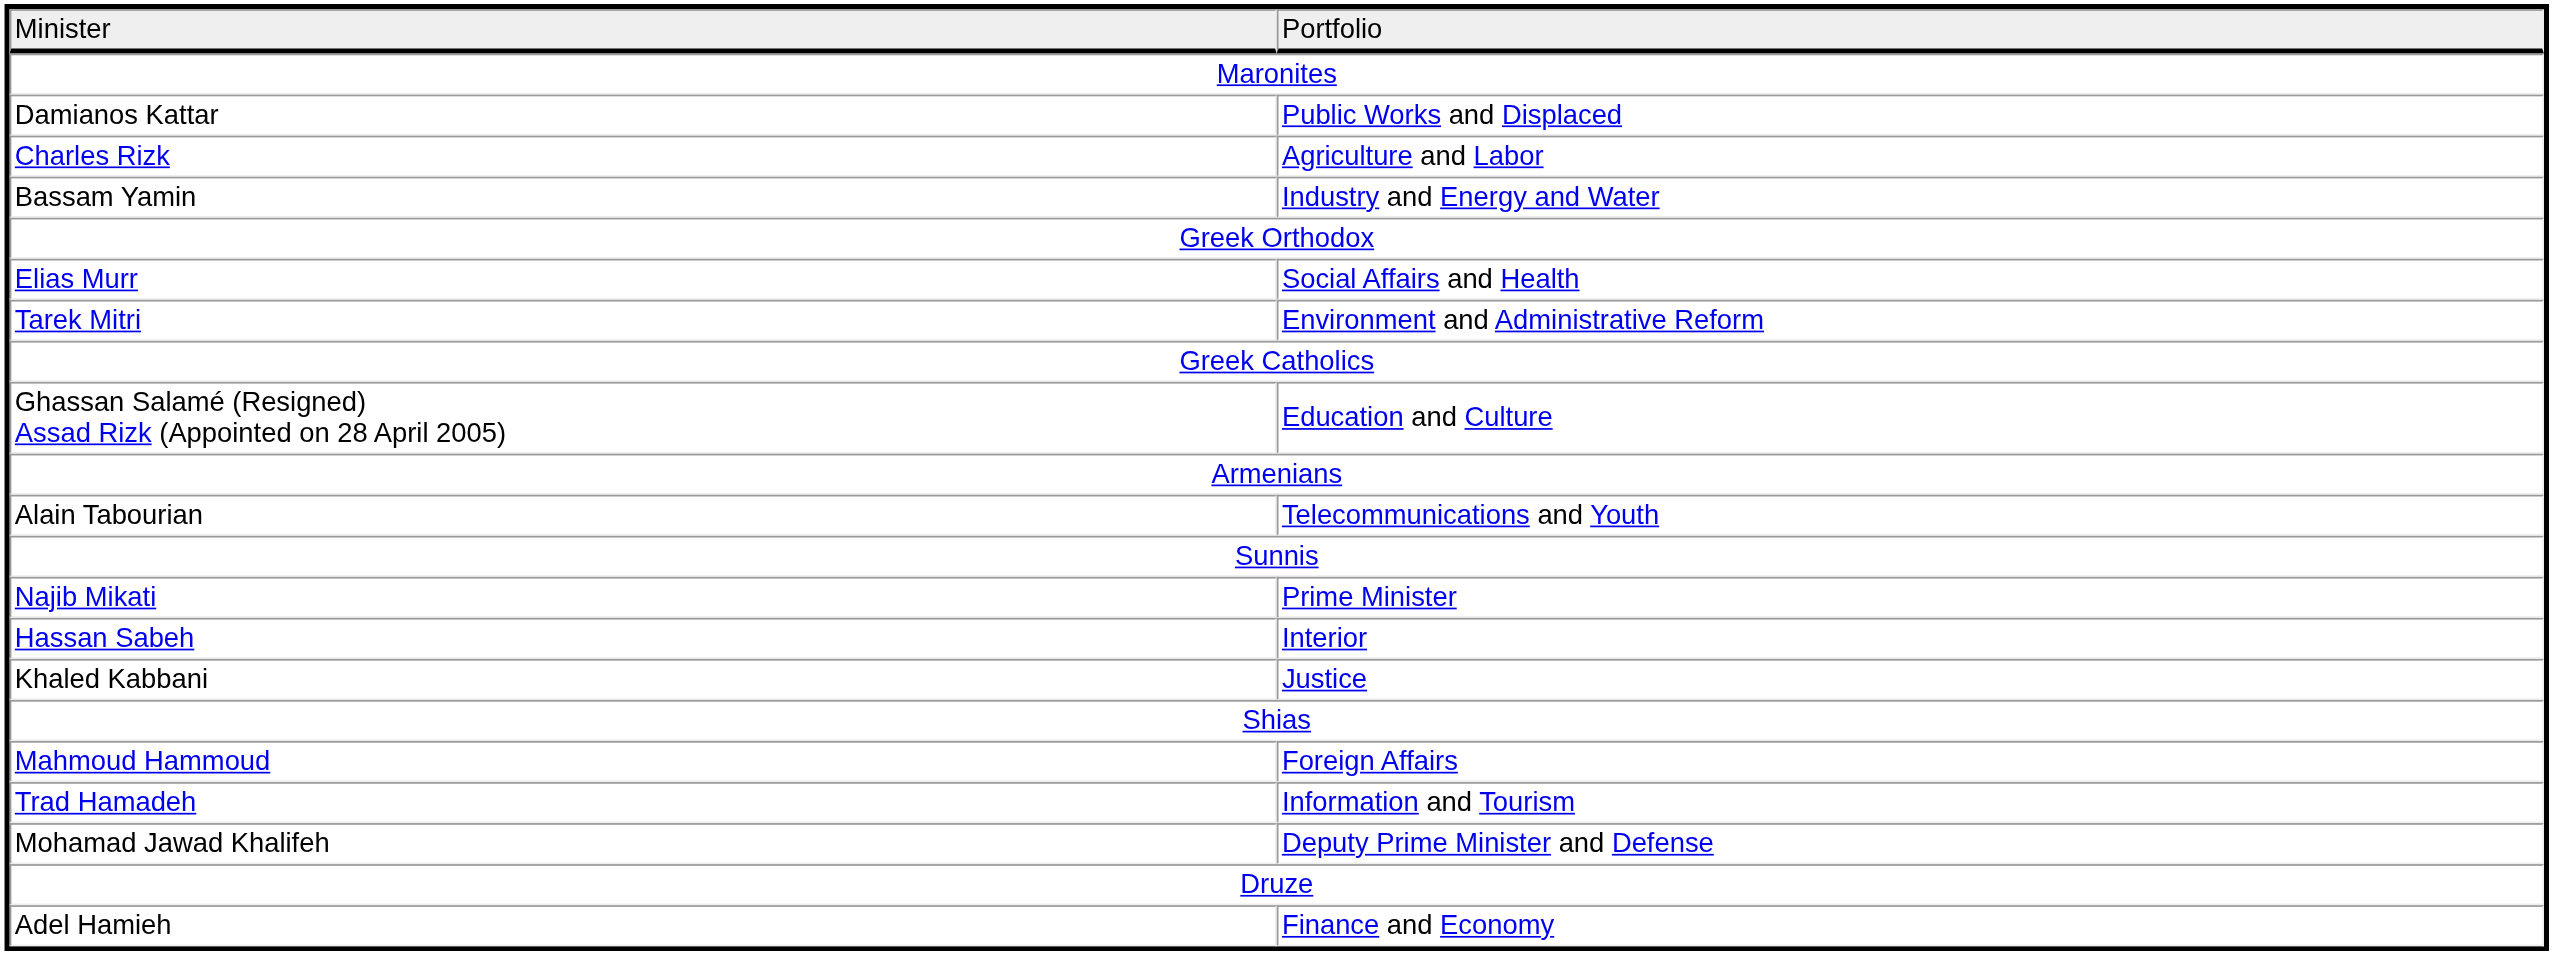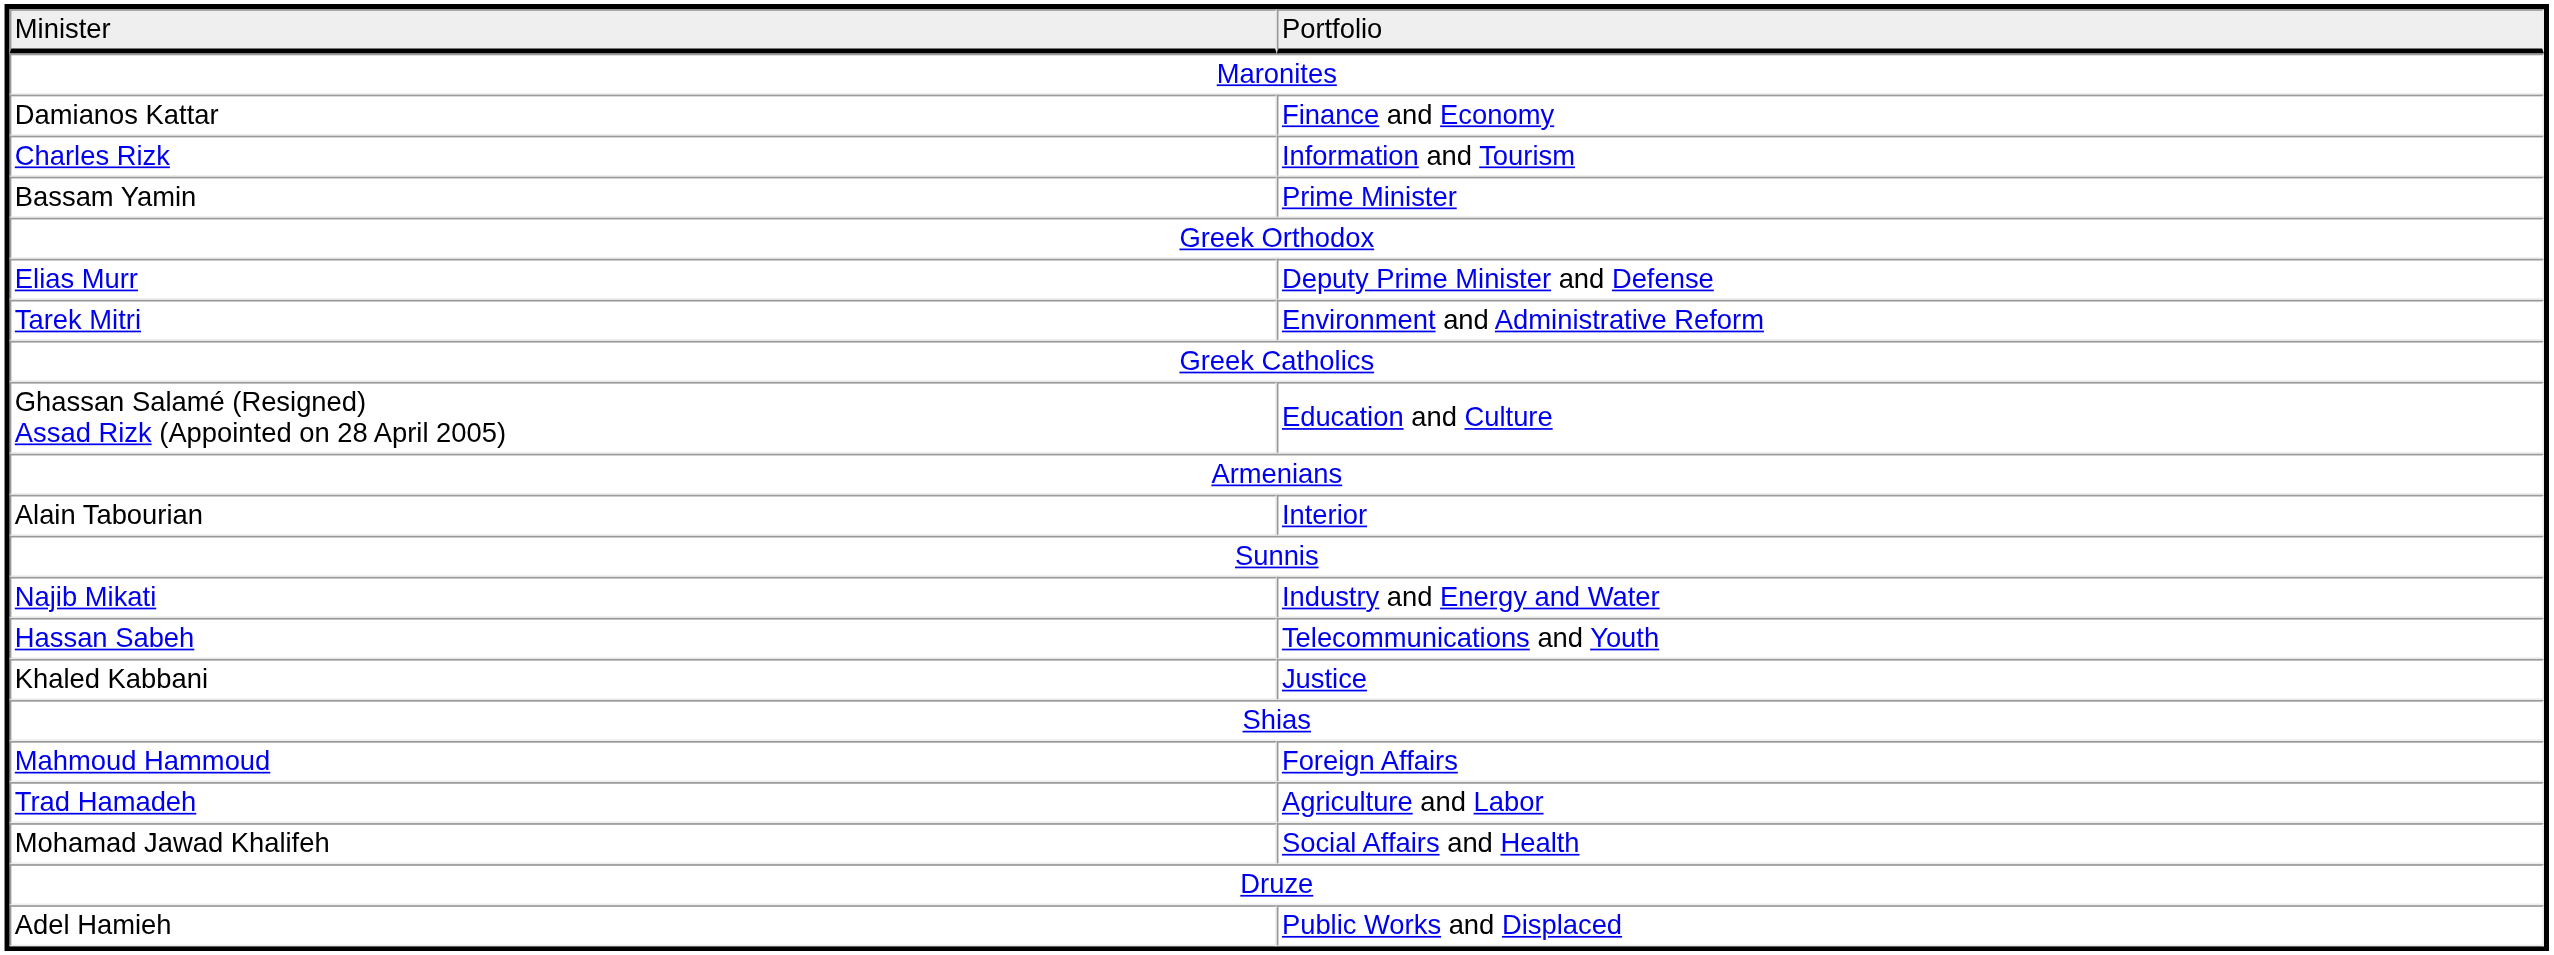 <table cellspacing="0" cellpadding="2" align="center" border="1" width="75%" style="margin:5px; border:3px solid;">
 <tr>
 <td width="50%" style="border-bottom:3px solid; background:#efefef;">Minister</td>
 <td width="50%" style="border-bottom:3px solid; background:#efefef;">Portfolio</td>
 </tr>
 <tr>
 <td colspan="2" align="center"><a href='#'>Maronites</a></td>
 </tr>
 <tr>
 <td>Damianos Kattar</td>
-<td><a href='#'>Public Works</a> and <a href='#'>Displaced</a></td>
+<td><a href='#'>Finance</a> and <a href='#'>Economy</a></td>
 </tr>
 <tr>
 <td><a href='#'>Charles Rizk</a></td>
-<td><a href='#'>Agriculture</a> and <a href='#'>Labor</a></td>
+<td><a href='#'>Information</a> and <a href='#'>Tourism</a></td>
 </tr>
 <tr>
 <td>Bassam Yamin</td>
-<td><a href='#'>Industry</a> and <a href='#'>Energy and Water</a></td>
+<td><a href='#'>Prime Minister</a></td>
 </tr>
 <tr>
 <td colspan="2" align="center"><a href='#'>Greek Orthodox</a></td>
 </tr>
 <tr>
 <td><a href='#'>Elias Murr</a></td>
-<td><a href='#'>Social Affairs</a> and <a href='#'>Health</a></td>
+<td><a href='#'>Deputy Prime Minister</a> and <a href='#'>Defense</a></td>
 </tr>
 <tr>
 <td><a href='#'>Tarek Mitri</a></td>
 <td><a href='#'>Environment</a> and <a href='#'>Administrative Reform</a></td>
 </tr>
 <tr>
 <td colspan="2" align="center"><a href='#'>Greek Catholics</a></td>
 </tr>
 <tr>
 <td>Ghassan Salamé (Resigned)<br><a href='#'>Assad Rizk</a> (Appointed on 28 April 2005)</td>
 <td><a href='#'>Education</a> and <a href='#'>Culture</a></td>
 </tr>
 <tr>
 <td colspan="3" align="center"><a href='#'>Armenians</a></td>
 </tr>
 <tr>
 <td>Alain Tabourian</td>
-<td><a href='#'>Telecommunications</a> and <a href='#'>Youth</a></td>
+<td><a href='#'>Interior</a></td>
 </tr>
 <tr>
 <td colspan="3" align="center"><a href='#'>Sunnis</a></td>
 </tr>
 <tr>
 <td><a href='#'>Najib Mikati</a></td>
-<td><a href='#'>Prime Minister</a></td>
+<td><a href='#'>Industry</a> and <a href='#'>Energy and Water</a></td>
 </tr>
 <tr>
 <td><a href='#'>Hassan Sabeh</a></td>
-<td><a href='#'>Interior</a></td>
+<td><a href='#'>Telecommunications</a> and <a href='#'>Youth</a></td>
 </tr>
 <tr>
 <td>Khaled Kabbani</td>
 <td><a href='#'>Justice</a></td>
 </tr>
 <tr>
 <td colspan="3" align="center"><a href='#'>Shias</a></td>
 </tr>
 <tr>
 <td><a href='#'>Mahmoud Hammoud</a></td>
 <td><a href='#'>Foreign Affairs</a></td>
 </tr>
 <tr>
 <td><a href='#'>Trad Hamadeh</a></td>
-<td><a href='#'>Information</a> and <a href='#'>Tourism</a></td>
+<td><a href='#'>Agriculture</a> and <a href='#'>Labor</a></td>
 </tr>
 <tr>
 <td>Mohamad Jawad Khalifeh</td>
-<td><a href='#'>Deputy Prime Minister</a> and <a href='#'>Defense</a></td>
+<td><a href='#'>Social Affairs</a> and <a href='#'>Health</a></td>
 </tr>
 <tr>
 <td colspan="3" align="center"><a href='#'>Druze</a></td>
 </tr>
 <tr>
 <td>Adel Hamieh</td>
-<td><a href='#'>Finance</a> and <a href='#'>Economy</a></td>
+<td><a href='#'>Public Works</a> and <a href='#'>Displaced</a></td>
 </tr>
 <tr>
 </tr>
 </table>
